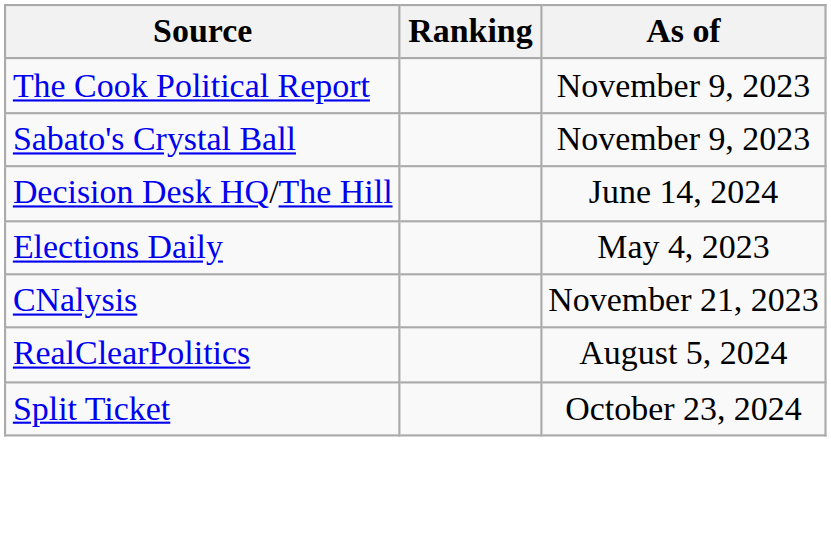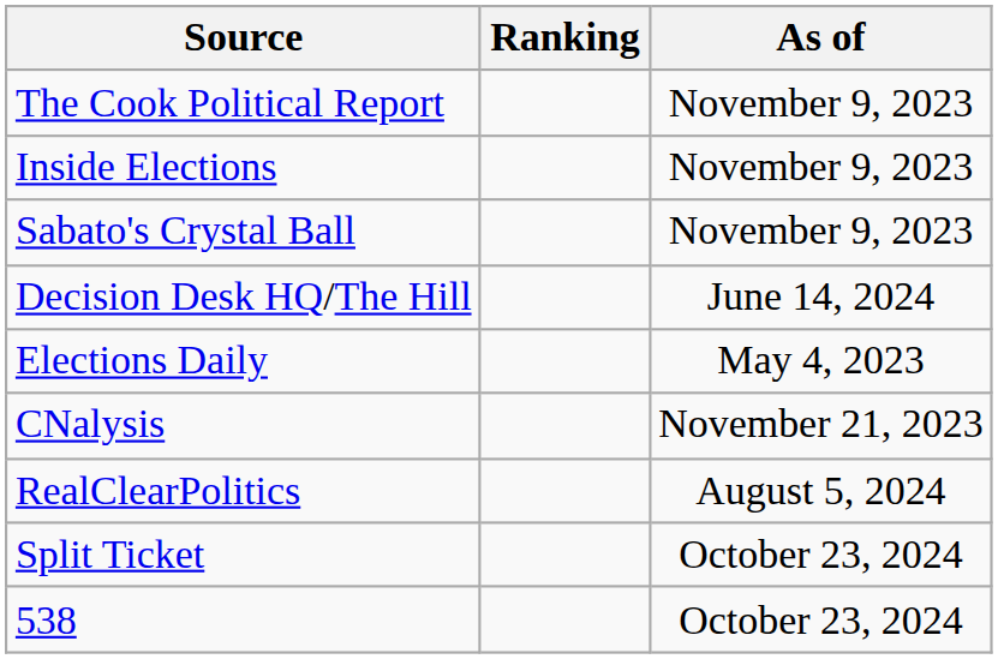 <table class="wikitable" style="text-align:center">
 <tr>
 <th>Source</th>
 <th>Ranking</th>
 <th>As of</th>
 </tr>
 <tr>
 <td align=left><a href='#'>The Cook Political Report</a></td>
+<td></td>
+<td>November 9, 2023</td>
+</tr>
+<tr>
+<td align=left><a href='#'>Inside Elections</a></td>
 <td></td>
 <td>November 9, 2023</td>
 </tr>
 <tr>
 <td align=left><a href='#'>Sabato's Crystal Ball</a></td>
 <td></td>
 <td>November 9, 2023</td>
 </tr>
 <tr>
 <td align=left><a href='#'>Decision Desk HQ</a>/<a href='#'>The Hill</a></td>
 <td></td>
 <td>June 14, 2024</td>
 </tr>
 <tr>
 <td align=left><a href='#'>Elections Daily</a></td>
 <td></td>
 <td>May 4, 2023</td>
 </tr>
 <tr>
 <td align=left><a href='#'>CNalysis</a></td>
 <td></td>
 <td>November 21, 2023</td>
 </tr>
 <tr>
 <td align=left><a href='#'>RealClearPolitics</a></td>
 <td></td>
 <td>August 5, 2024</td>
 </tr>
 <tr>
 <td align="left"><a href='#'>Split Ticket</a></td>
 <td></td>
 <td>October 23, 2024</td>
 </tr>
+<tr>
+<td align="left"><a href='#'>538</a></td>
+<td></td>
+<td>October 23, 2024</td>
+</tr>
 </table>
